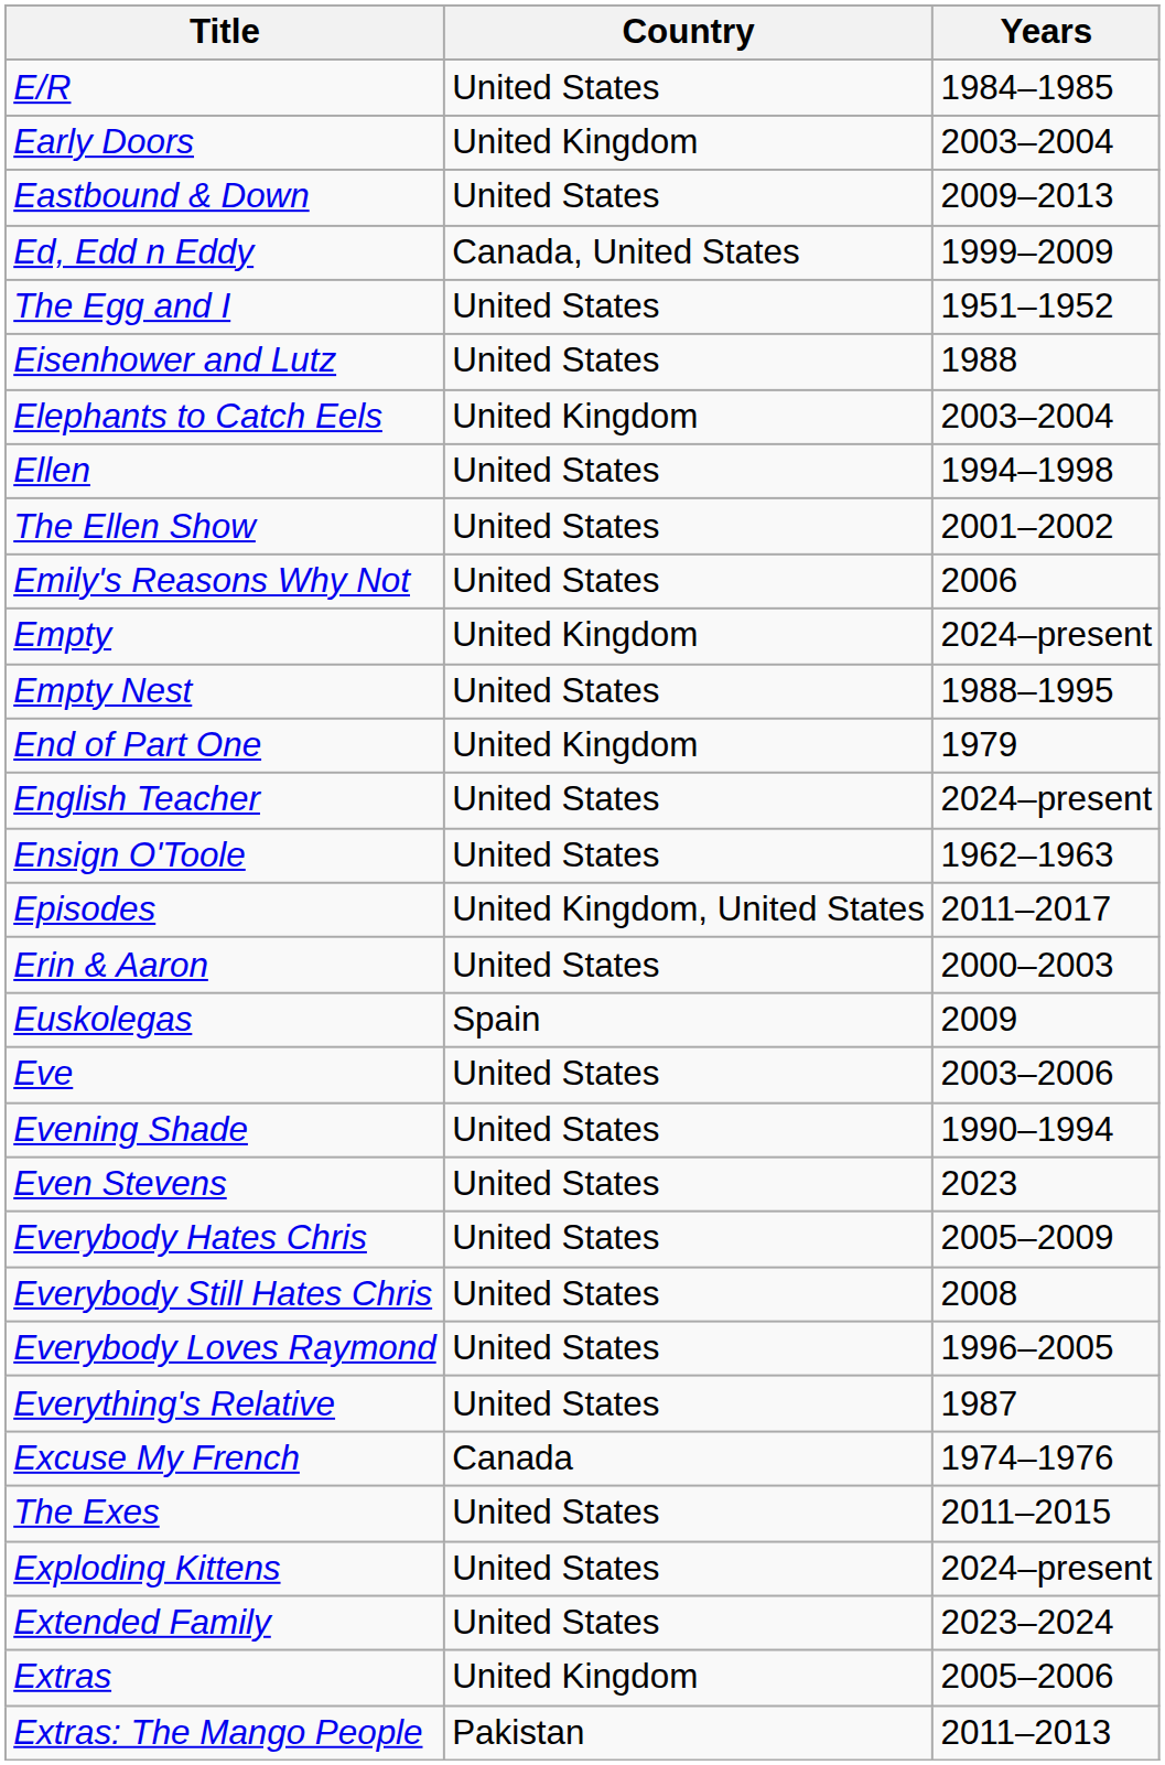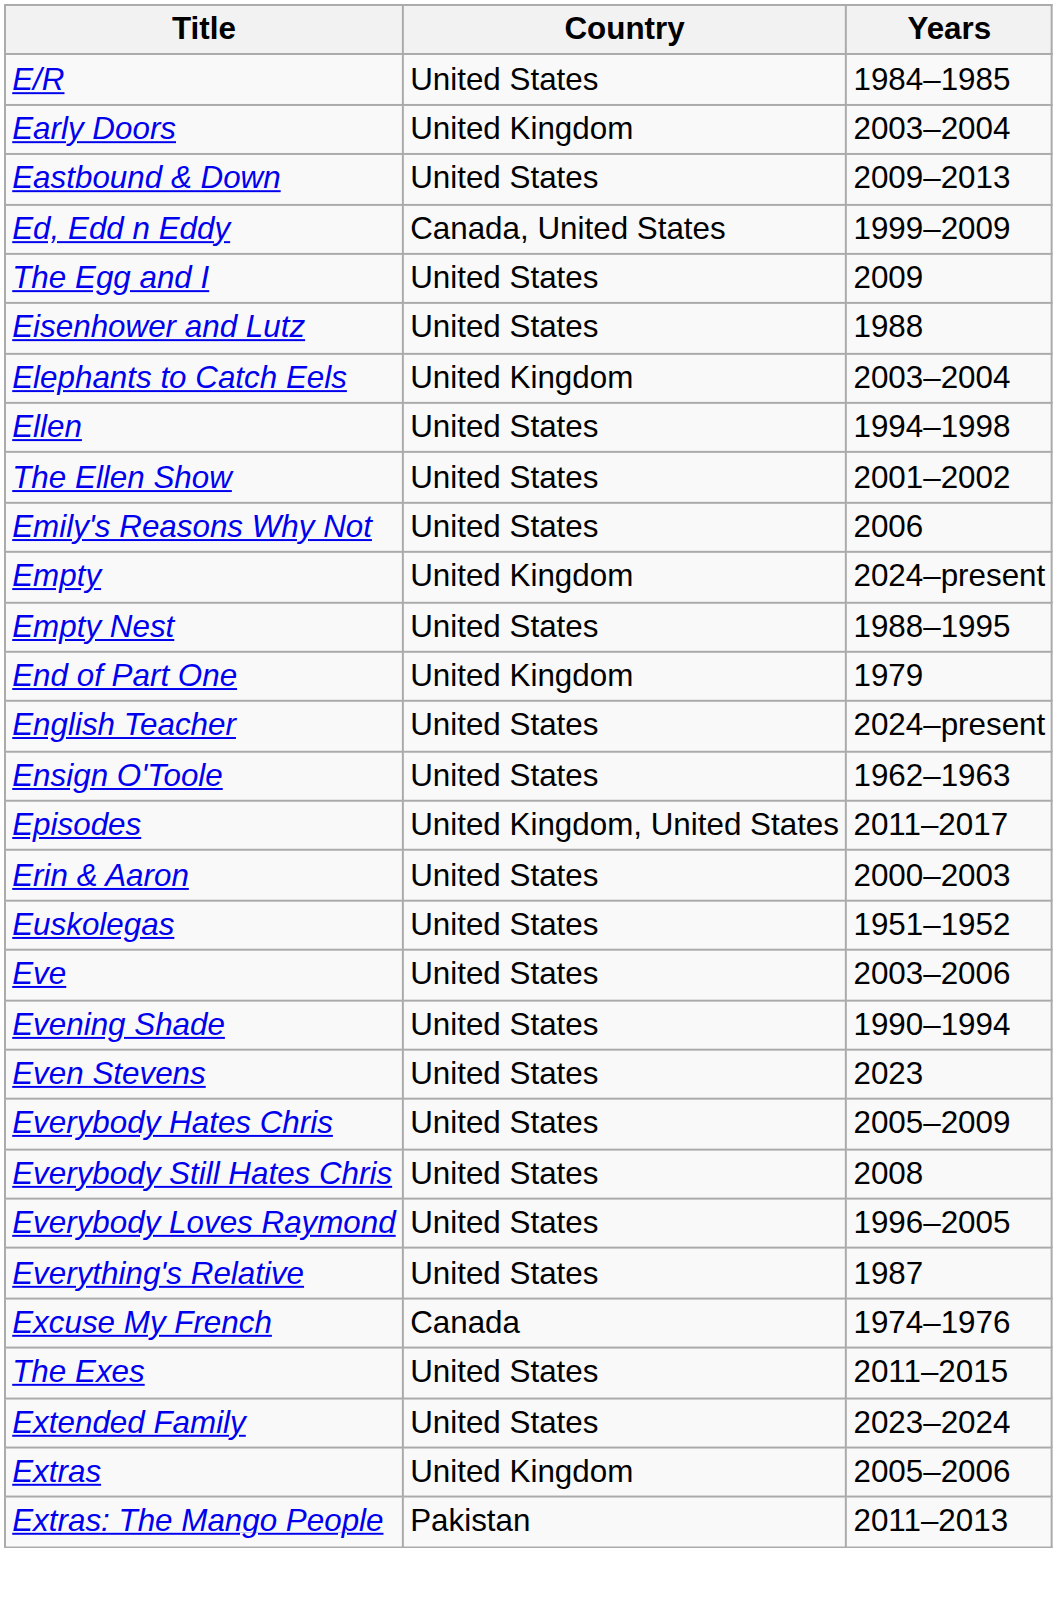 <table class="wikitable sortable">
 <tr>
 <th>Title</th>
 <th>Country</th>
 <th>Years</th>
 </tr>
 <tr>
 <td><em><a href='#'>E/R</a></em></td>
 <td>United States</td>
 <td>1984–1985</td>
 </tr>
 <tr>
 <td><em><a href='#'>Early Doors</a></em></td>
 <td>United Kingdom</td>
 <td>2003–2004</td>
 </tr>
 <tr>
 <td><em><a href='#'>Eastbound & Down</a></em></td>
 <td>United States</td>
 <td>2009–2013</td>
 </tr>
 <tr>
 <td><em><a href='#'>Ed, Edd n Eddy</a></em></td>
 <td>Canada, United States</td>
 <td>1999–2009</td>
 </tr>
 <tr>
 <td><em><a href='#'>The Egg and I</a></em></td>
 <td>United States</td>
-<td>1951–1952</td>
+<td>2009</td>
 </tr>
 <tr>
 <td><em><a href='#'>Eisenhower and Lutz</a></em></td>
 <td>United States</td>
 <td>1988</td>
 </tr>
 <tr>
 <td><em><a href='#'>Elephants to Catch Eels</a></em></td>
 <td>United Kingdom</td>
 <td>2003–2004</td>
 </tr>
 <tr>
 <td><em><a href='#'>Ellen</a></em></td>
 <td>United States</td>
 <td>1994–1998</td>
 </tr>
 <tr>
 <td><em><a href='#'>The Ellen Show</a></em></td>
 <td>United States</td>
 <td>2001–2002</td>
 </tr>
 <tr>
 <td><em><a href='#'>Emily's Reasons Why Not</a></em></td>
 <td>United States</td>
 <td>2006</td>
 </tr>
 <tr>
 <td><em><a href='#'>Empty</a></em></td>
 <td>United Kingdom</td>
 <td>2024–present</td>
 </tr>
 <tr>
 <td><em><a href='#'>Empty Nest</a></em></td>
 <td>United States</td>
 <td>1988–1995</td>
 </tr>
 <tr>
 <td><em><a href='#'>End of Part One</a></em></td>
 <td>United Kingdom</td>
 <td>1979</td>
 </tr>
 <tr>
 <td><em><a href='#'>English Teacher</a></em></td>
 <td>United States</td>
 <td>2024–present</td>
 </tr>
 <tr>
 <td><em><a href='#'>Ensign O'Toole</a></em></td>
 <td>United States</td>
 <td>1962–1963</td>
 </tr>
 <tr>
 <td><em><a href='#'>Episodes</a></em></td>
 <td>United Kingdom, United States</td>
 <td>2011–2017</td>
 </tr>
 <tr>
 <td><em><a href='#'>Erin & Aaron</a></em></td>
 <td>United States</td>
 <td>2000–2003</td>
 </tr>
 <tr>
 <td><em><a href='#'>Euskolegas</a></em></td>
-<td>Spain</td>
-<td>2009</td>
+<td>United States</td>
+<td>1951–1952</td>
 </tr>
 <tr>
 <td><em><a href='#'>Eve</a></em></td>
 <td>United States</td>
 <td>2003–2006</td>
 </tr>
 <tr>
 <td><em><a href='#'>Evening Shade</a></em></td>
 <td>United States</td>
 <td>1990–1994</td>
 </tr>
 <tr>
 <td><em><a href='#'>Even Stevens</a></em></td>
 <td>United States</td>
 <td>2023</td>
 </tr>
 <tr>
 <td><em><a href='#'>Everybody Hates Chris</a></em></td>
 <td>United States</td>
 <td>2005–2009</td>
 </tr>
 <tr>
 <td><em><a href='#'>Everybody Still Hates Chris</a></em></td>
 <td>United States</td>
 <td>2008</td>
 </tr>
 <tr>
 <td><em><a href='#'>Everybody Loves Raymond</a></em></td>
 <td>United States</td>
 <td>1996–2005</td>
 </tr>
 <tr>
 <td><em><a href='#'>Everything's Relative</a></em></td>
 <td>United States</td>
 <td>1987</td>
 </tr>
 <tr>
 <td><em><a href='#'>Excuse My French</a></em></td>
 <td>Canada</td>
 <td>1974–1976</td>
 </tr>
 <tr>
 <td><em><a href='#'>The Exes</a></em></td>
 <td>United States</td>
 <td>2011–2015</td>
 </tr>
 <tr>
-<td><em><a href='#'>Exploding Kittens</a></em></td>
-<td>United States</td>
-<td>2024–present</td>
-</tr>
-<tr>
 <td><em><a href='#'>Extended Family</a></em></td>
 <td>United States</td>
 <td>2023–2024</td>
 </tr>
 <tr>
 <td><em><a href='#'>Extras</a></em></td>
 <td>United Kingdom</td>
 <td>2005–2006</td>
 </tr>
 <tr>
 <td><em><a href='#'>Extras: The Mango People</a></em></td>
 <td>Pakistan</td>
 <td>2011–2013</td>
 </tr>
 </table>
